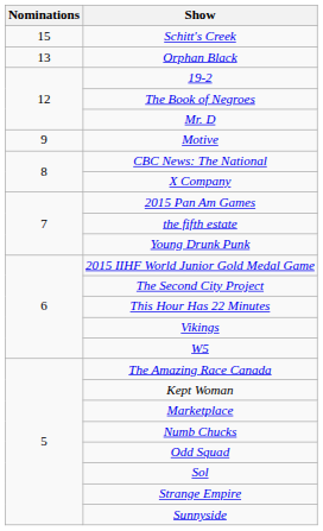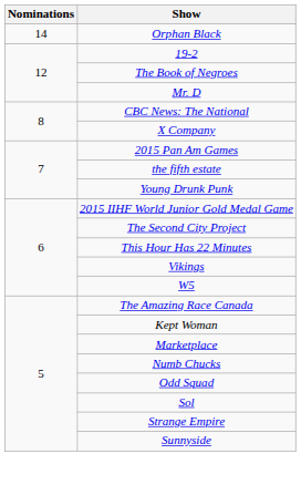 <table class="wikitable" rowspan="2" style="text-align:center">
 <tr>
 <th scope="col">Nominations</th>
 <th scope="col">Show</th>
 </tr>
 <tr>
-<td>15</td>
-<td><em><a href='#'>Schitt's Creek</a></em></td>
-</tr>
-<tr>
-<td>13</td>
+<td>14</td>
 <td><em><a href='#'>Orphan Black</a></em></td>
 </tr>
 <tr>
 <td rowspan=3 style="text-align:center;">12</td>
 <td><em><a href='#'>19-2</a></em></td>
 </tr>
 <tr>
 <td><em><a href='#'>The Book of Negroes</a></em></td>
 </tr>
 <tr>
 <td><em><a href='#'>Mr. D</a></em></td>
-</tr>
-<tr>
-<td>9</td>
-<td><em><a href='#'>Motive</a></em></td>
 </tr>
 <tr>
 <td rowspan=2 style="text-align:center;">8</td>
 <td><em><a href='#'>CBC News: The National</a></em></td>
 </tr>
 <tr>
 <td><em><a href='#'>X Company</a></em></td>
 </tr>
 <tr>
 <td rowspan=3 style="text-align:center;">7</td>
 <td><em><a href='#'>2015 Pan Am Games</a></em></td>
 </tr>
 <tr>
 <td><em><a href='#'>the fifth estate</a></em></td>
 </tr>
 <tr>
 <td><em><a href='#'>Young Drunk Punk</a></em></td>
 </tr>
 <tr>
 <td rowspan=5 style="text-align:center;">6</td>
 <td><em><a href='#'>2015 IIHF World Junior Gold Medal Game</a></em></td>
 </tr>
 <tr>
 <td><em><a href='#'>The Second City Project</a></em></td>
 </tr>
 <tr>
 <td><em><a href='#'>This Hour Has 22 Minutes</a></em></td>
 </tr>
 <tr>
 <td><em><a href='#'>Vikings</a></em></td>
 </tr>
 <tr>
 <td><em><a href='#'>W5</a></em></td>
 </tr>
 <tr>
 <td rowspan=8 style="text-align:center;">5</td>
 <td><em><a href='#'>The Amazing Race Canada</a></em></td>
 </tr>
 <tr>
 <td><em>Kept Woman</em></td>
 </tr>
 <tr>
 <td><em><a href='#'>Marketplace</a></em></td>
 </tr>
 <tr>
 <td><em><a href='#'>Numb Chucks</a></em></td>
 </tr>
 <tr>
 <td><em><a href='#'>Odd Squad</a></em></td>
 </tr>
 <tr>
 <td><em><a href='#'>Sol</a></em></td>
 </tr>
 <tr>
 <td><em><a href='#'>Strange Empire</a></em></td>
 </tr>
 <tr>
 <td><em><a href='#'>Sunnyside</a></em></td>
 </tr>
 </table>
